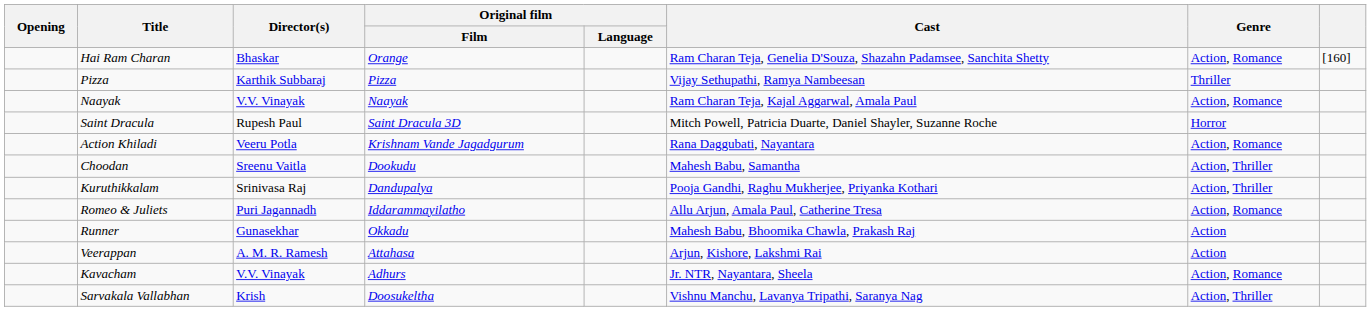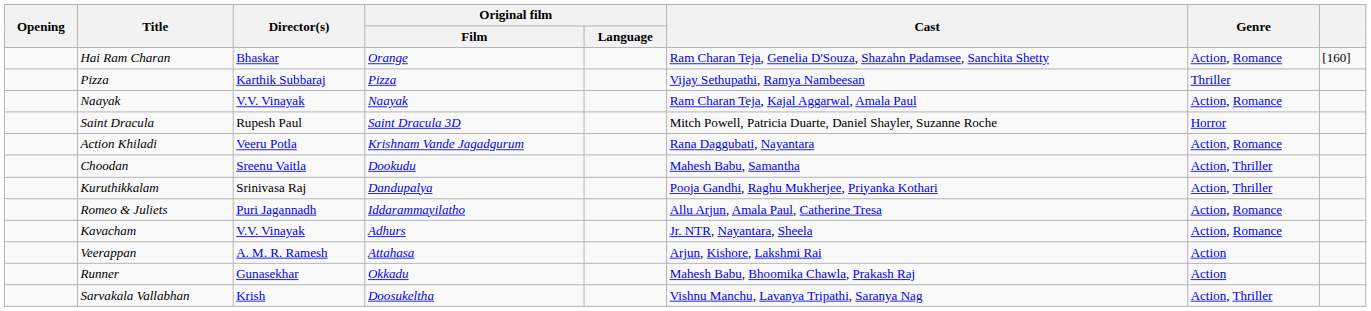 <table class="wikitable sortable"  style="width:100%; font-size:95%;">
 <tr>
 <th scope="col" rowspan="2">Opening</th>
 <th scope="col" rowspan="2">Title</th>
 <th scope="col" rowspan="2">Director(s)</th>
 <th scope="col" colspan="2">Original film</th>
 <th scope="col" rowspan="2">Cast</th>
 <th scope="col" rowspan="2">Genre</th>
 <th scope="col" rowspan="2" class="unsortable"></th>
 </tr>
 <tr>
 <th scope="col">Film</th>
 <th scope="col">Language</th>
 </tr>
 <tr>
 <td></td>
 <td><em>Hai Ram Charan</em></td>
 <td><a href='#'>Bhaskar</a></td>
 <td><em><a href='#'>Orange</a></em></td>
 <td></td>
 <td><a href='#'>Ram Charan Teja</a>, <a href='#'>Genelia D'Souza</a>, <a href='#'>Shazahn Padamsee</a>, <a href='#'>Sanchita Shetty</a></td>
 <td><a href='#'>Action</a>, <a href='#'>Romance</a></td>
 <td>[160]</td>
 </tr>
 <tr>
 <td></td>
 <td><em>Pizza</em></td>
 <td><a href='#'>Karthik Subbaraj</a></td>
 <td><em><a href='#'>Pizza</a></em></td>
 <td></td>
 <td><a href='#'>Vijay Sethupathi</a>, <a href='#'>Ramya Nambeesan</a></td>
 <td><a href='#'>Thriller</a></td>
 <td></td>
 </tr>
 <tr>
 <td></td>
 <td><em>Naayak</em></td>
 <td><a href='#'>V.V. Vinayak</a></td>
 <td><em><a href='#'>Naayak</a></em></td>
 <td></td>
 <td><a href='#'>Ram Charan Teja</a>, <a href='#'>Kajal Aggarwal</a>, <a href='#'>Amala Paul</a></td>
 <td><a href='#'>Action</a>, <a href='#'>Romance</a></td>
 <td></td>
 </tr>
 <tr>
 <td></td>
 <td><em>Saint Dracula</em></td>
 <td>Rupesh Paul</td>
 <td><em><a href='#'>Saint Dracula 3D</a></em></td>
 <td></td>
 <td>Mitch Powell, Patricia Duarte, Daniel Shayler, Suzanne Roche</td>
 <td><a href='#'>Horror</a></td>
 <td></td>
 </tr>
 <tr>
 <td></td>
 <td><em>Action Khiladi</em></td>
 <td><a href='#'>Veeru Potla</a></td>
 <td><em><a href='#'>Krishnam Vande Jagadgurum</a></em></td>
 <td></td>
 <td><a href='#'>Rana Daggubati</a>, <a href='#'>Nayantara</a></td>
 <td><a href='#'>Action</a>, <a href='#'>Romance</a></td>
 <td></td>
 </tr>
 <tr>
 <td></td>
 <td><em>Choodan</em></td>
 <td><a href='#'>Sreenu Vaitla</a></td>
 <td><em><a href='#'>Dookudu</a></em></td>
 <td></td>
 <td><a href='#'>Mahesh Babu</a>, <a href='#'>Samantha</a></td>
 <td><a href='#'>Action</a>, <a href='#'>Thriller</a></td>
 <td></td>
 </tr>
 <tr>
 <td></td>
 <td><em>Kuruthikkalam</em></td>
 <td>Srinivasa Raj</td>
 <td><em><a href='#'>Dandupalya</a></em></td>
 <td></td>
 <td><a href='#'>Pooja Gandhi</a>, <a href='#'>Raghu Mukherjee</a>, <a href='#'>Priyanka Kothari</a></td>
 <td><a href='#'>Action</a>, <a href='#'>Thriller</a></td>
 <td></td>
 </tr>
 <tr>
 <td></td>
 <td><em>Romeo & Juliets</em></td>
 <td><a href='#'>Puri Jagannadh</a></td>
 <td><em><a href='#'>Iddarammayilatho</a></em></td>
 <td></td>
 <td><a href='#'>Allu Arjun</a>, <a href='#'>Amala Paul</a>, <a href='#'>Catherine Tresa</a></td>
 <td><a href='#'>Action</a>, <a href='#'>Romance</a></td>
 <td></td>
 </tr>
 <tr>
 <td></td>
-<td><em>Runner</em></td>
-<td><a href='#'>Gunasekhar</a></td>
-<td><em><a href='#'>Okkadu</a></em></td>
+<td><em>Kavacham</em></td>
+<td><a href='#'>V.V. Vinayak</a></td>
+<td><em><a href='#'>Adhurs</a></em></td>
 <td></td>
-<td><a href='#'>Mahesh Babu</a>, <a href='#'>Bhoomika Chawla</a>, <a href='#'>Prakash Raj</a></td>
-<td><a href='#'>Action</a></td>
+<td><a href='#'>Jr. NTR</a>, <a href='#'>Nayantara</a>, <a href='#'>Sheela</a></td>
+<td><a href='#'>Action</a>, <a href='#'>Romance</a></td>
 <td></td>
 </tr>
 <tr>
 <td></td>
 <td><em>Veerappan</em></td>
 <td><a href='#'>A. M. R. Ramesh</a></td>
 <td><em><a href='#'>Attahasa</a></em></td>
 <td></td>
 <td><a href='#'>Arjun</a>, <a href='#'>Kishore</a>, <a href='#'>Lakshmi Rai</a></td>
 <td><a href='#'>Action</a></td>
 <td></td>
 </tr>
 <tr>
 <td></td>
-<td><em>Kavacham</em></td>
-<td><a href='#'>V.V. Vinayak</a></td>
-<td><em><a href='#'>Adhurs</a></em></td>
+<td><em>Runner</em></td>
+<td><a href='#'>Gunasekhar</a></td>
+<td><em><a href='#'>Okkadu</a></em></td>
 <td></td>
-<td><a href='#'>Jr. NTR</a>, <a href='#'>Nayantara</a>, <a href='#'>Sheela</a></td>
-<td><a href='#'>Action</a>, <a href='#'>Romance</a></td>
+<td><a href='#'>Mahesh Babu</a>, <a href='#'>Bhoomika Chawla</a>, <a href='#'>Prakash Raj</a></td>
+<td><a href='#'>Action</a></td>
 <td></td>
 </tr>
 <tr>
 <td></td>
 <td><em>Sarvakala Vallabhan</em></td>
 <td><a href='#'>Krish</a></td>
 <td><em><a href='#'>Doosukeltha</a></em></td>
 <td></td>
 <td><a href='#'>Vishnu Manchu</a>, <a href='#'>Lavanya Tripathi</a>, <a href='#'>Saranya Nag</a></td>
 <td><a href='#'>Action</a>, <a href='#'>Thriller</a></td>
 <td></td>
 </tr>
 </table>
